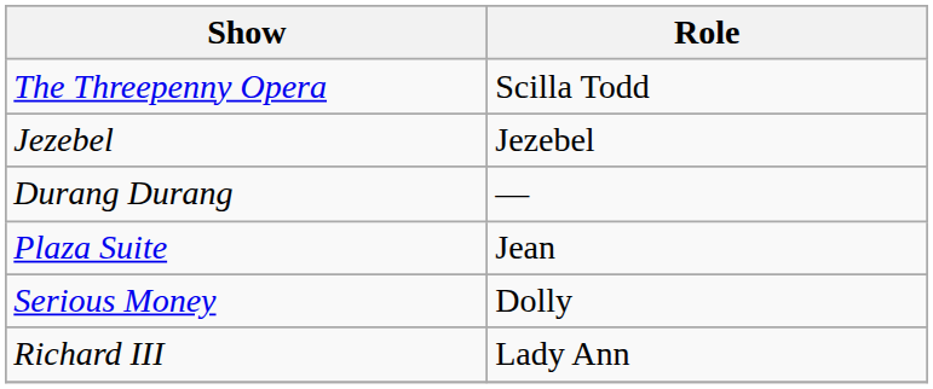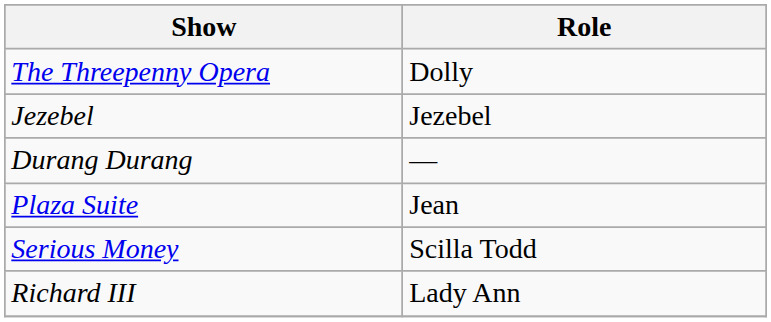 <table class="wikitable">
 <tr>
 <th style="width:220px;" scope="col">Show</th>
 <th style="width:200px;">Role</th>
 </tr>
 <tr>
 <td><em><a href='#'>The Threepenny Opera</a></em></td>
-<td>Scilla Todd</td>
+<td>Dolly</td>
 </tr>
 <tr>
 <td><em>Jezebel</em></td>
 <td>Jezebel</td>
 </tr>
 <tr>
 <td><em>Durang Durang</em></td>
 <td>—</td>
 </tr>
 <tr>
 <td><em><a href='#'>Plaza Suite</a></em></td>
 <td>Jean</td>
 </tr>
 <tr>
 <td><em><a href='#'>Serious Money</a></em></td>
-<td>Dolly</td>
+<td>Scilla Todd</td>
 </tr>
 <tr>
 <td><em>Richard III</em></td>
 <td>Lady Ann</td>
 </tr>
 <tr>
 </tr>
 </table>
